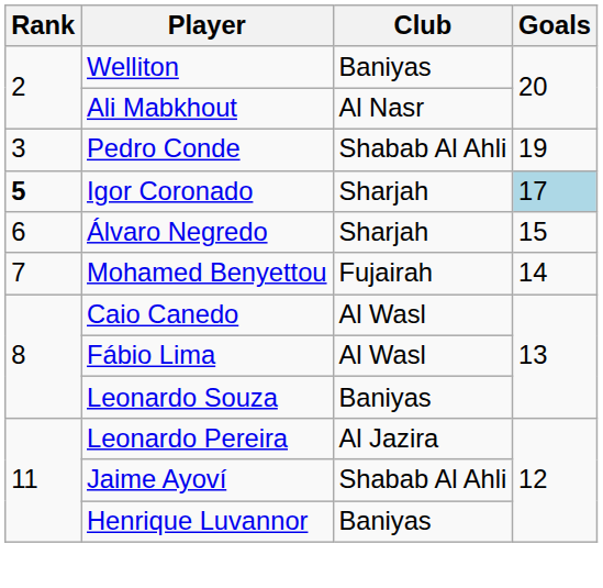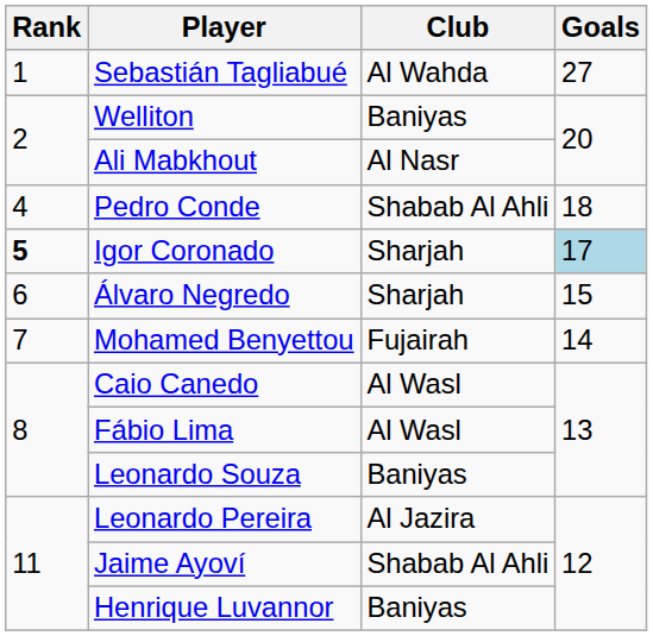 <table class=wikitable>
 <tr>
 <th>Rank</th>
 <th>Player</th>
 <th>Club</th>
 <th>Goals</th>
+</tr>
+<tr>
+<td>1</td>
+<td align=left> <a href='#'>Sebastián Tagliabué</a></td>
+<td align=left>Al Wahda</td>
+<td>27</td>
 </tr>
 <tr>
 <td rowspan=2>2</td>
 <td align=left> <a href='#'>Welliton</a></td>
 <td align=left>Baniyas</td>
 <td rowspan=2>20</td>
 </tr>
 <tr>
 <td align=left> <a href='#'>Ali Mabkhout</a></td>
 <td align=left>Al Nasr</td>
 </tr>
 <tr>
-<td>3</td>
+<td>4</td>
 <td align=left> <a href='#'>Pedro Conde</a></td>
 <td align=left>Shabab Al Ahli</td>
-<td>19</td>
+<td>18</td>
 </tr>
 <tr>
 <td><strong>5</strong></td>
 <td align=left> <a href='#'>Igor Coronado</a></td>
 <td align=left>Sharjah</td>
 <td style="background: lightblue;">17</td>
 </tr>
 <tr>
 <td>6</td>
 <td align=left> <a href='#'>Álvaro Negredo</a></td>
 <td align=left>Sharjah</td>
 <td>15</td>
 </tr>
 <tr>
 <td>7</td>
 <td align=left> <a href='#'>Mohamed Benyettou</a></td>
 <td align=left>Fujairah</td>
 <td>14</td>
 </tr>
 <tr>
 <td rowspan=3>8</td>
 <td align=left> <a href='#'>Caio Canedo</a></td>
 <td align=left>Al Wasl</td>
 <td rowspan=3>13</td>
 </tr>
 <tr>
 <td align=left> <a href='#'>Fábio Lima</a></td>
 <td align=left>Al Wasl</td>
 </tr>
 <tr>
 <td align=left> <a href='#'>Leonardo Souza</a></td>
 <td align=left>Baniyas</td>
 </tr>
 <tr>
 <td rowspan=3>11</td>
 <td align=left> <a href='#'>Leonardo Pereira</a></td>
 <td align=left>Al Jazira</td>
 <td rowspan=3>12</td>
 </tr>
 <tr>
 <td align=left> <a href='#'>Jaime Ayoví</a></td>
 <td align=left>Shabab Al Ahli</td>
 </tr>
 <tr>
 <td align=left> <a href='#'>Henrique Luvannor</a></td>
 <td align=left>Baniyas</td>
 </tr>
 </table>
